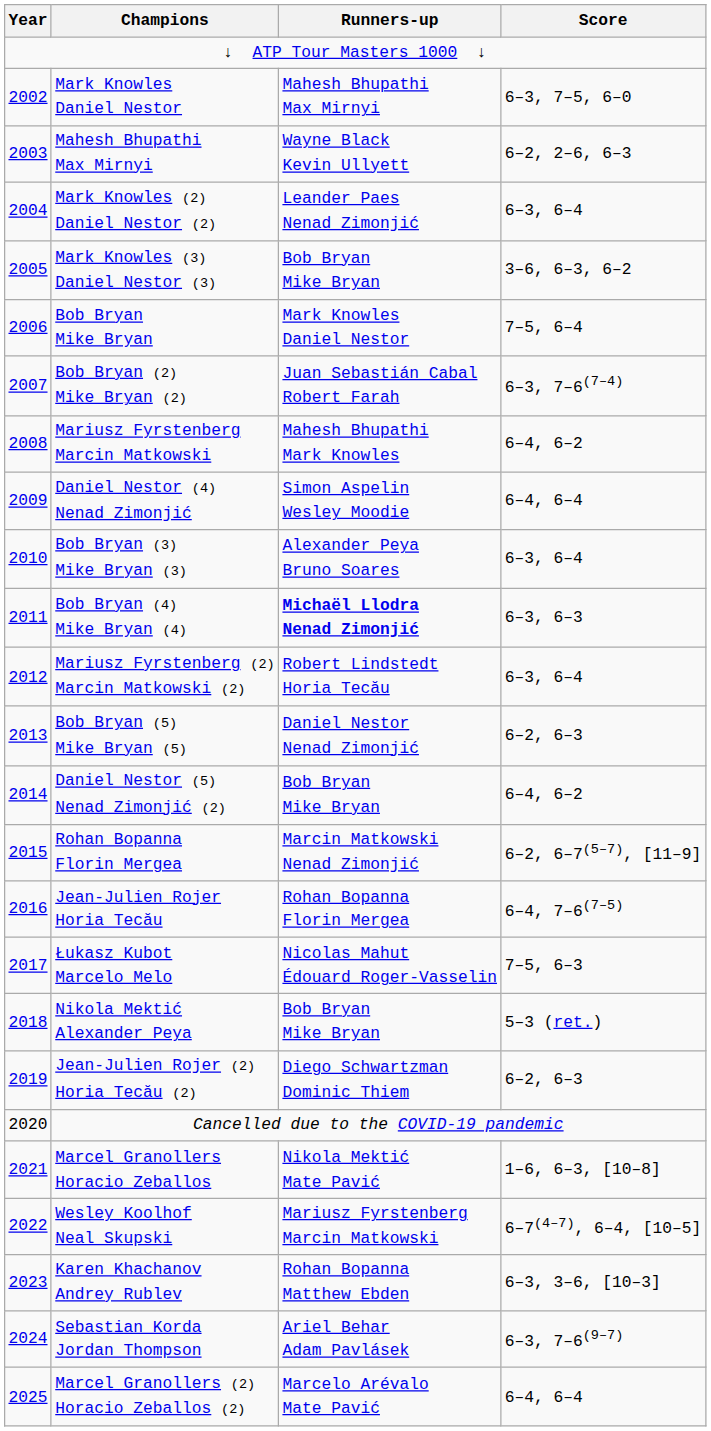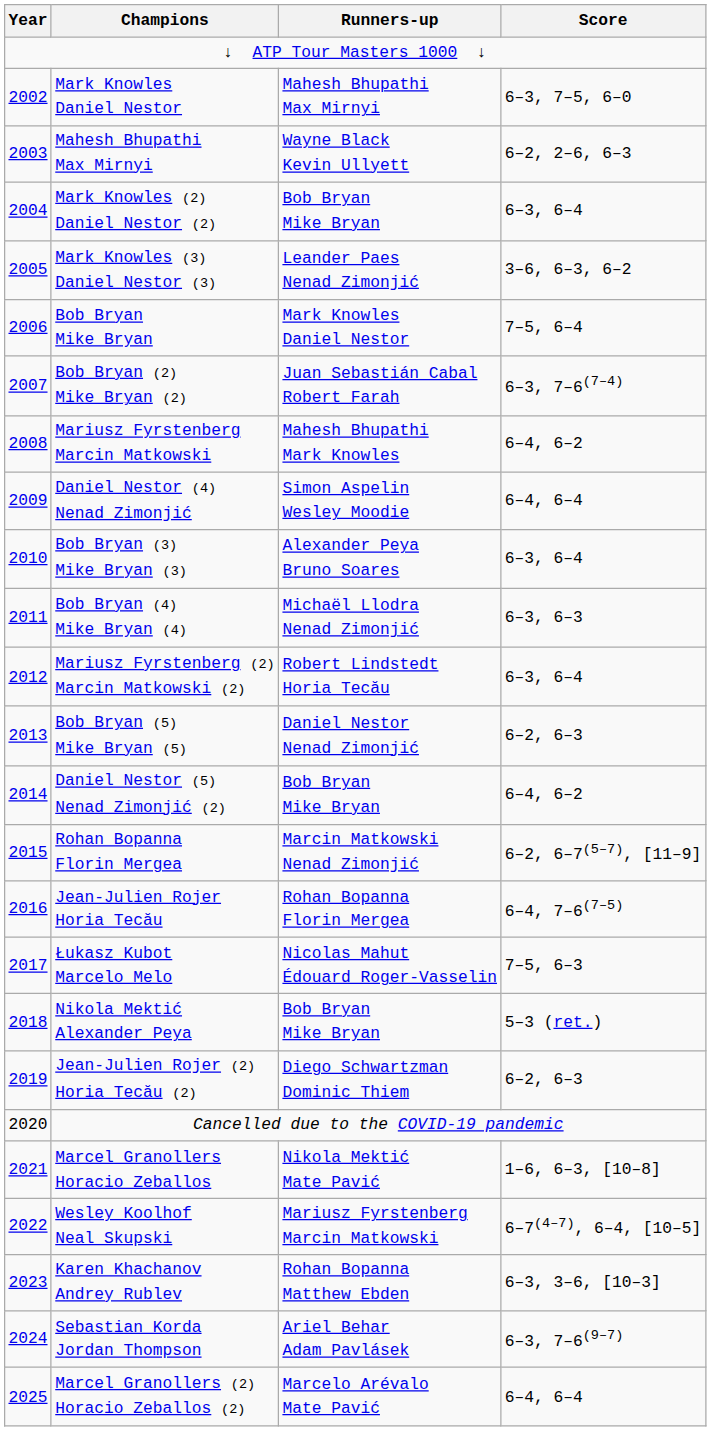 <table class="wikitable sortable" style="font-size:1.00em; line-height:1.5em;">
 <tr>
 <th>Year</th>
 <th>Champions</th>
 <th>Runners-up</th>
 <th>Score</th>
 </tr>
 <tr>
 <td colspan=4 align=center>↓  <a href='#'>ATP Tour Masters 1000</a>  ↓</td>
 </tr>
 <tr>
 <td><a href='#'>2002</a></td>
 <td> <a href='#'>Mark Knowles</a> <br> <a href='#'>Daniel Nestor</a></td>
 <td> <a href='#'>Mahesh Bhupathi</a><br> <a href='#'>Max Mirnyi</a></td>
 <td>6–3, 7–5, 6–0</td>
 </tr>
 <tr>
 <td><a href='#'>2003</a></td>
 <td> <a href='#'>Mahesh Bhupathi</a> <br> <a href='#'>Max Mirnyi</a></td>
 <td> <a href='#'>Wayne Black</a><br> <a href='#'>Kevin Ullyett</a></td>
 <td>6–2, 2–6, 6–3</td>
 </tr>
 <tr>
 <td><a href='#'>2004</a></td>
 <td> <a href='#'>Mark Knowles</a> <small>(2)</small><br> <a href='#'>Daniel Nestor</a> <small>(2)</small></td>
-<td> <a href='#'>Leander Paes</a><br> <a href='#'>Nenad Zimonjić</a></td>
+<td> <a href='#'>Bob Bryan</a><br> <a href='#'>Mike Bryan</a></td>
 <td>6–3, 6–4</td>
 </tr>
 <tr>
 <td><a href='#'>2005</a></td>
 <td> <a href='#'>Mark Knowles</a> <small>(3)</small><br> <a href='#'>Daniel Nestor</a> <small>(3)</small></td>
-<td> <a href='#'>Bob Bryan</a><br> <a href='#'>Mike Bryan</a></td>
+<td> <a href='#'>Leander Paes</a><br> <a href='#'>Nenad Zimonjić</a></td>
 <td>3–6, 6–3, 6–2</td>
 </tr>
 <tr>
 <td><a href='#'>2006</a></td>
 <td> <a href='#'>Bob Bryan</a> <br> <a href='#'>Mike Bryan</a></td>
 <td> <a href='#'>Mark Knowles</a><br> <a href='#'>Daniel Nestor</a></td>
 <td>7–5, 6–4</td>
 </tr>
 <tr>
 <td><a href='#'>2007</a></td>
 <td> <a href='#'>Bob Bryan</a> <small>(2)</small><br> <a href='#'>Mike Bryan</a> <small>(2)</small></td>
 <td> <a href='#'>Juan Sebastián Cabal</a> <br>  <a href='#'>Robert Farah</a></td>
 <td>6–3, 7–6<sup>(7–4)</sup></td>
 </tr>
 <tr>
 <td><a href='#'>2008</a></td>
 <td> <a href='#'>Mariusz Fyrstenberg</a> <br> <a href='#'>Marcin Matkowski</a></td>
 <td> <a href='#'>Mahesh Bhupathi</a><br> <a href='#'>Mark Knowles</a></td>
 <td>6–4, 6–2</td>
 </tr>
 <tr>
 <td><a href='#'>2009</a></td>
 <td> <a href='#'>Daniel Nestor</a> <small>(4)</small><br> <a href='#'>Nenad Zimonjić</a></td>
 <td> <a href='#'>Simon Aspelin</a> <br> <a href='#'>Wesley Moodie</a></td>
 <td>6–4, 6–4</td>
 </tr>
 <tr>
 <td><a href='#'>2010</a></td>
 <td> <a href='#'>Bob Bryan</a> <small>(3)</small><br> <a href='#'>Mike Bryan</a> <small>(3)</small></td>
 <td> <a href='#'>Alexander Peya</a> <br>  <a href='#'>Bruno Soares</a></td>
 <td>6–3, 6–4</td>
 </tr>
 <tr>
 <td><a href='#'>2011</a></td>
 <td> <a href='#'>Bob Bryan</a> <small>(4)</small> <br>  <a href='#'>Mike Bryan</a> <small>(4)</small></td>
-<td><strong> <a href='#'>Michaël Llodra</a> <br>  <a href='#'>Nenad Zimonjić</a></strong></td>
+<td> <a href='#'>Michaël Llodra</a> <br>  <a href='#'>Nenad Zimonjić</a></td>
 <td>6–3, 6–3</td>
 </tr>
 <tr>
 <td><a href='#'>2012</a></td>
 <td> <a href='#'>Mariusz Fyrstenberg</a> <small>(2)</small> <br> <a href='#'>Marcin Matkowski</a> <small>(2)</small></td>
 <td> <a href='#'>Robert Lindstedt</a>  <br>  <a href='#'>Horia Tecău</a></td>
 <td>6–3, 6–4</td>
 </tr>
 <tr>
 <td><a href='#'>2013</a></td>
 <td> <a href='#'>Bob Bryan</a> <small>(5)</small> <br>  <a href='#'>Mike Bryan</a> <small>(5)</small></td>
 <td> <a href='#'>Daniel Nestor</a><br> <a href='#'>Nenad Zimonjić</a></td>
 <td>6–2, 6–3</td>
 </tr>
 <tr>
 <td><a href='#'>2014</a></td>
 <td> <a href='#'>Daniel Nestor</a> <small>(5)</small> <br>  <a href='#'>Nenad Zimonjić</a> <small>(2)</small></td>
 <td> <a href='#'>Bob Bryan</a> <br>  <a href='#'>Mike Bryan</a></td>
 <td>6–4, 6–2</td>
 </tr>
 <tr>
 <td><a href='#'>2015</a></td>
 <td> <a href='#'>Rohan Bopanna</a> <br>  <a href='#'>Florin Mergea</a></td>
 <td> <a href='#'>Marcin Matkowski</a> <br>  <a href='#'>Nenad Zimonjić</a></td>
 <td>6–2, 6–7<sup>(5–7)</sup>, [11–9]</td>
 </tr>
 <tr>
 <td><a href='#'>2016</a></td>
 <td> <a href='#'>Jean-Julien Rojer</a> <br>  <a href='#'>Horia Tecău</a></td>
 <td> <a href='#'>Rohan Bopanna</a> <br>  <a href='#'>Florin Mergea</a></td>
 <td>6–4, 7–6<sup>(7–5)</sup></td>
 </tr>
 <tr>
 <td><a href='#'>2017</a></td>
 <td> <a href='#'>Łukasz Kubot</a> <br>  <a href='#'>Marcelo Melo</a></td>
 <td> <a href='#'>Nicolas Mahut</a> <br>  <a href='#'>Édouard Roger-Vasselin</a></td>
 <td>7–5, 6–3</td>
 </tr>
 <tr>
 <td><a href='#'>2018</a></td>
 <td> <a href='#'>Nikola Mektić</a> <br>  <a href='#'>Alexander Peya</a></td>
 <td> <a href='#'>Bob Bryan</a> <br>  <a href='#'>Mike Bryan</a></td>
 <td>5–3 (<a href='#'>ret.</a>)</td>
 </tr>
 <tr>
 <td><a href='#'>2019</a></td>
 <td> <a href='#'>Jean-Julien Rojer</a> <small>(2)</small><br>  <a href='#'>Horia Tecău</a> <small>(2)</small></td>
 <td> <a href='#'>Diego Schwartzman</a> <br>  <a href='#'>Dominic Thiem</a></td>
 <td>6–2, 6–3</td>
 </tr>
 <tr>
 <td>2020</td>
 <td colspan="3" align="center"><em>Cancelled due to the <a href='#'>COVID-19 pandemic</a></em></td>
 </tr>
 <tr>
 <td><a href='#'>2021</a></td>
 <td> <a href='#'>Marcel Granollers</a> <br>  <a href='#'>Horacio Zeballos</a></td>
 <td> <a href='#'>Nikola Mektić</a> <br>  <a href='#'>Mate Pavić</a></td>
 <td>1–6, 6–3, [10–8]</td>
 </tr>
 <tr>
 <td><a href='#'>2022</a></td>
 <td> <a href='#'>Wesley Koolhof</a> <br> <a href='#'>Neal Skupski</a></td>
 <td> <a href='#'>Mariusz Fyrstenberg</a><br> <a href='#'>Marcin Matkowski</a></td>
 <td>6–7<sup>(4–7)</sup>, 6–4, [10–5]</td>
 </tr>
 <tr>
 <td><a href='#'>2023</a></td>
 <td> <a href='#'>Karen Khachanov</a> <br> <a href='#'>Andrey Rublev</a></td>
 <td> <a href='#'>Rohan Bopanna</a> <br>   <a href='#'>Matthew Ebden</a></td>
 <td>6–3, 3–6, [10–3]</td>
 </tr>
 <tr>
 <td><a href='#'>2024</a></td>
 <td> <a href='#'>Sebastian Korda</a> <br>  <a href='#'>Jordan Thompson</a></td>
 <td> <a href='#'>Ariel Behar</a> <br>  <a href='#'>Adam Pavlásek</a></td>
 <td>6–3, 7–6<sup>(9–7)</sup></td>
 </tr>
 <tr>
 <td><a href='#'>2025</a></td>
 <td> <a href='#'>Marcel Granollers</a> <small>(2)</small><br>  <a href='#'>Horacio Zeballos</a> <small>(2)</small></td>
 <td> <a href='#'>Marcelo Arévalo</a> <br>  <a href='#'>Mate Pavić</a></td>
 <td>6–4, 6–4</td>
 </tr>
 </table>
